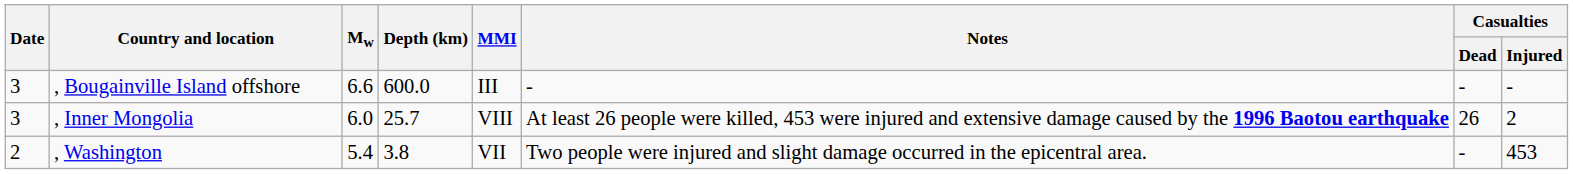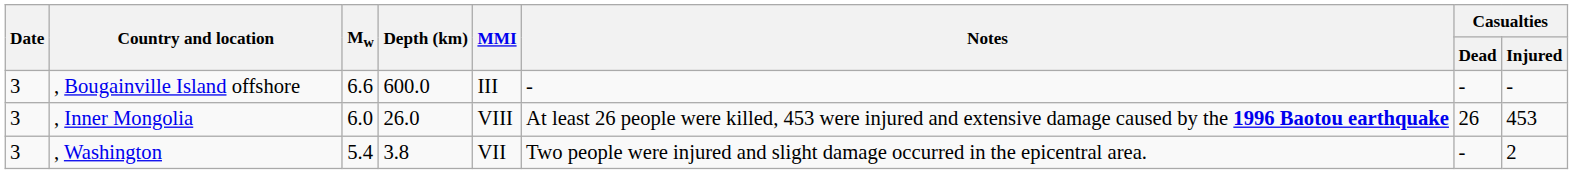 <table class="wikitable sortable" style="border:1px black; margin-left:1em;">
 <tr>
 <th rowspan="2"><small>Date</small></th>
 <th rowspan="2" style="width: 220px"><small>Country and location</small></th>
 <th rowspan="2"><small>M<sub>w</sub></small></th>
 <th rowspan="2"><small>Depth (km)</small></th>
 <th rowspan="2"><small><a href='#'>MMI</a></small></th>
 <th rowspan="2" class="unsortable"><small>Notes</small></th>
 <th colspan="2"><small>Casualties</small></th>
 </tr>
 <tr>
 <th><small>Dead</small></th>
 <th><small>Injured</small></th>
 </tr>
 <tr>
 <td>3</td>
 <td>, <a href='#'>Bougainville Island</a> offshore</td>
 <td>6.6</td>
 <td>600.0</td>
 <td>III</td>
 <td>-</td>
 <td>-</td>
 <td>-</td>
 </tr>
 <tr>
 <td>3</td>
 <td>, <a href='#'>Inner Mongolia</a></td>
 <td>6.0</td>
-<td>25.7</td>
+<td>26.0</td>
 <td>VIII</td>
 <td>At least 26 people were killed, 453 were injured and extensive damage caused by the <strong><a href='#'>1996 Baotou earthquake</a></strong></td>
 <td>26</td>
-<td>2</td>
+<td>453</td>
 </tr>
 <tr>
-<td>2</td>
+<td>3</td>
 <td>, <a href='#'>Washington</a></td>
 <td>5.4</td>
 <td>3.8</td>
 <td>VII</td>
 <td>Two people were injured and slight damage occurred in the epicentral area.</td>
 <td>-</td>
-<td>453</td>
+<td>2</td>
 </tr>
 <tr>
 </tr>
 </table>
